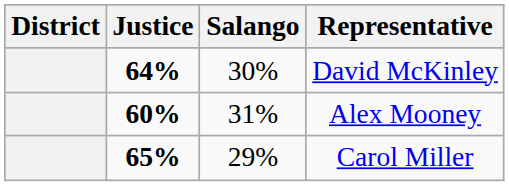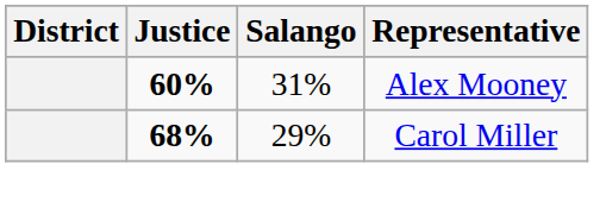 <table class=wikitable>
 <tr>
 <th>District</th>
 <th>Justice</th>
 <th>Salango</th>
 <th>Representative</th>
 </tr>
 <tr align=center>
 <th></th>
-<td><strong>64%</strong></td>
-<td>30%</td>
-<td><a href='#'>David McKinley</a></td>
-</tr>
-<tr align=center>
-<th></th>
 <td><strong>60%</strong></td>
 <td>31%</td>
 <td><a href='#'>Alex Mooney</a></td>
 </tr>
 <tr align=center>
 <th></th>
-<td><strong>65%</strong></td>
+<td><strong>68%</strong></td>
 <td>29%</td>
 <td><a href='#'>Carol Miller</a></td>
 </tr>
 </table>
